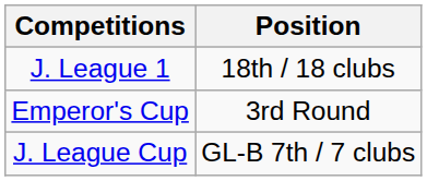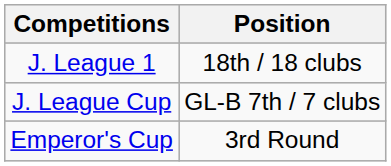 <table class="wikitable" style="text-align:center;">
 <tr>
 <th>Competitions</th>
 <th>Position</th>
 </tr>
 <tr>
 <td><a href='#'>J. League 1</a></td>
 <td>18th / 18 clubs</td>
 </tr>
 <tr>
+<td><a href='#'>J. League Cup</a></td>
+<td>GL-B 7th / 7 clubs</td>
+</tr>
+<tr>
 <td><a href='#'>Emperor's Cup</a></td>
 <td>3rd Round</td>
 </tr>
-<tr>
-<td><a href='#'>J. League Cup</a></td>
-<td>GL-B 7th / 7 clubs</td>
-</tr>
 </table>
